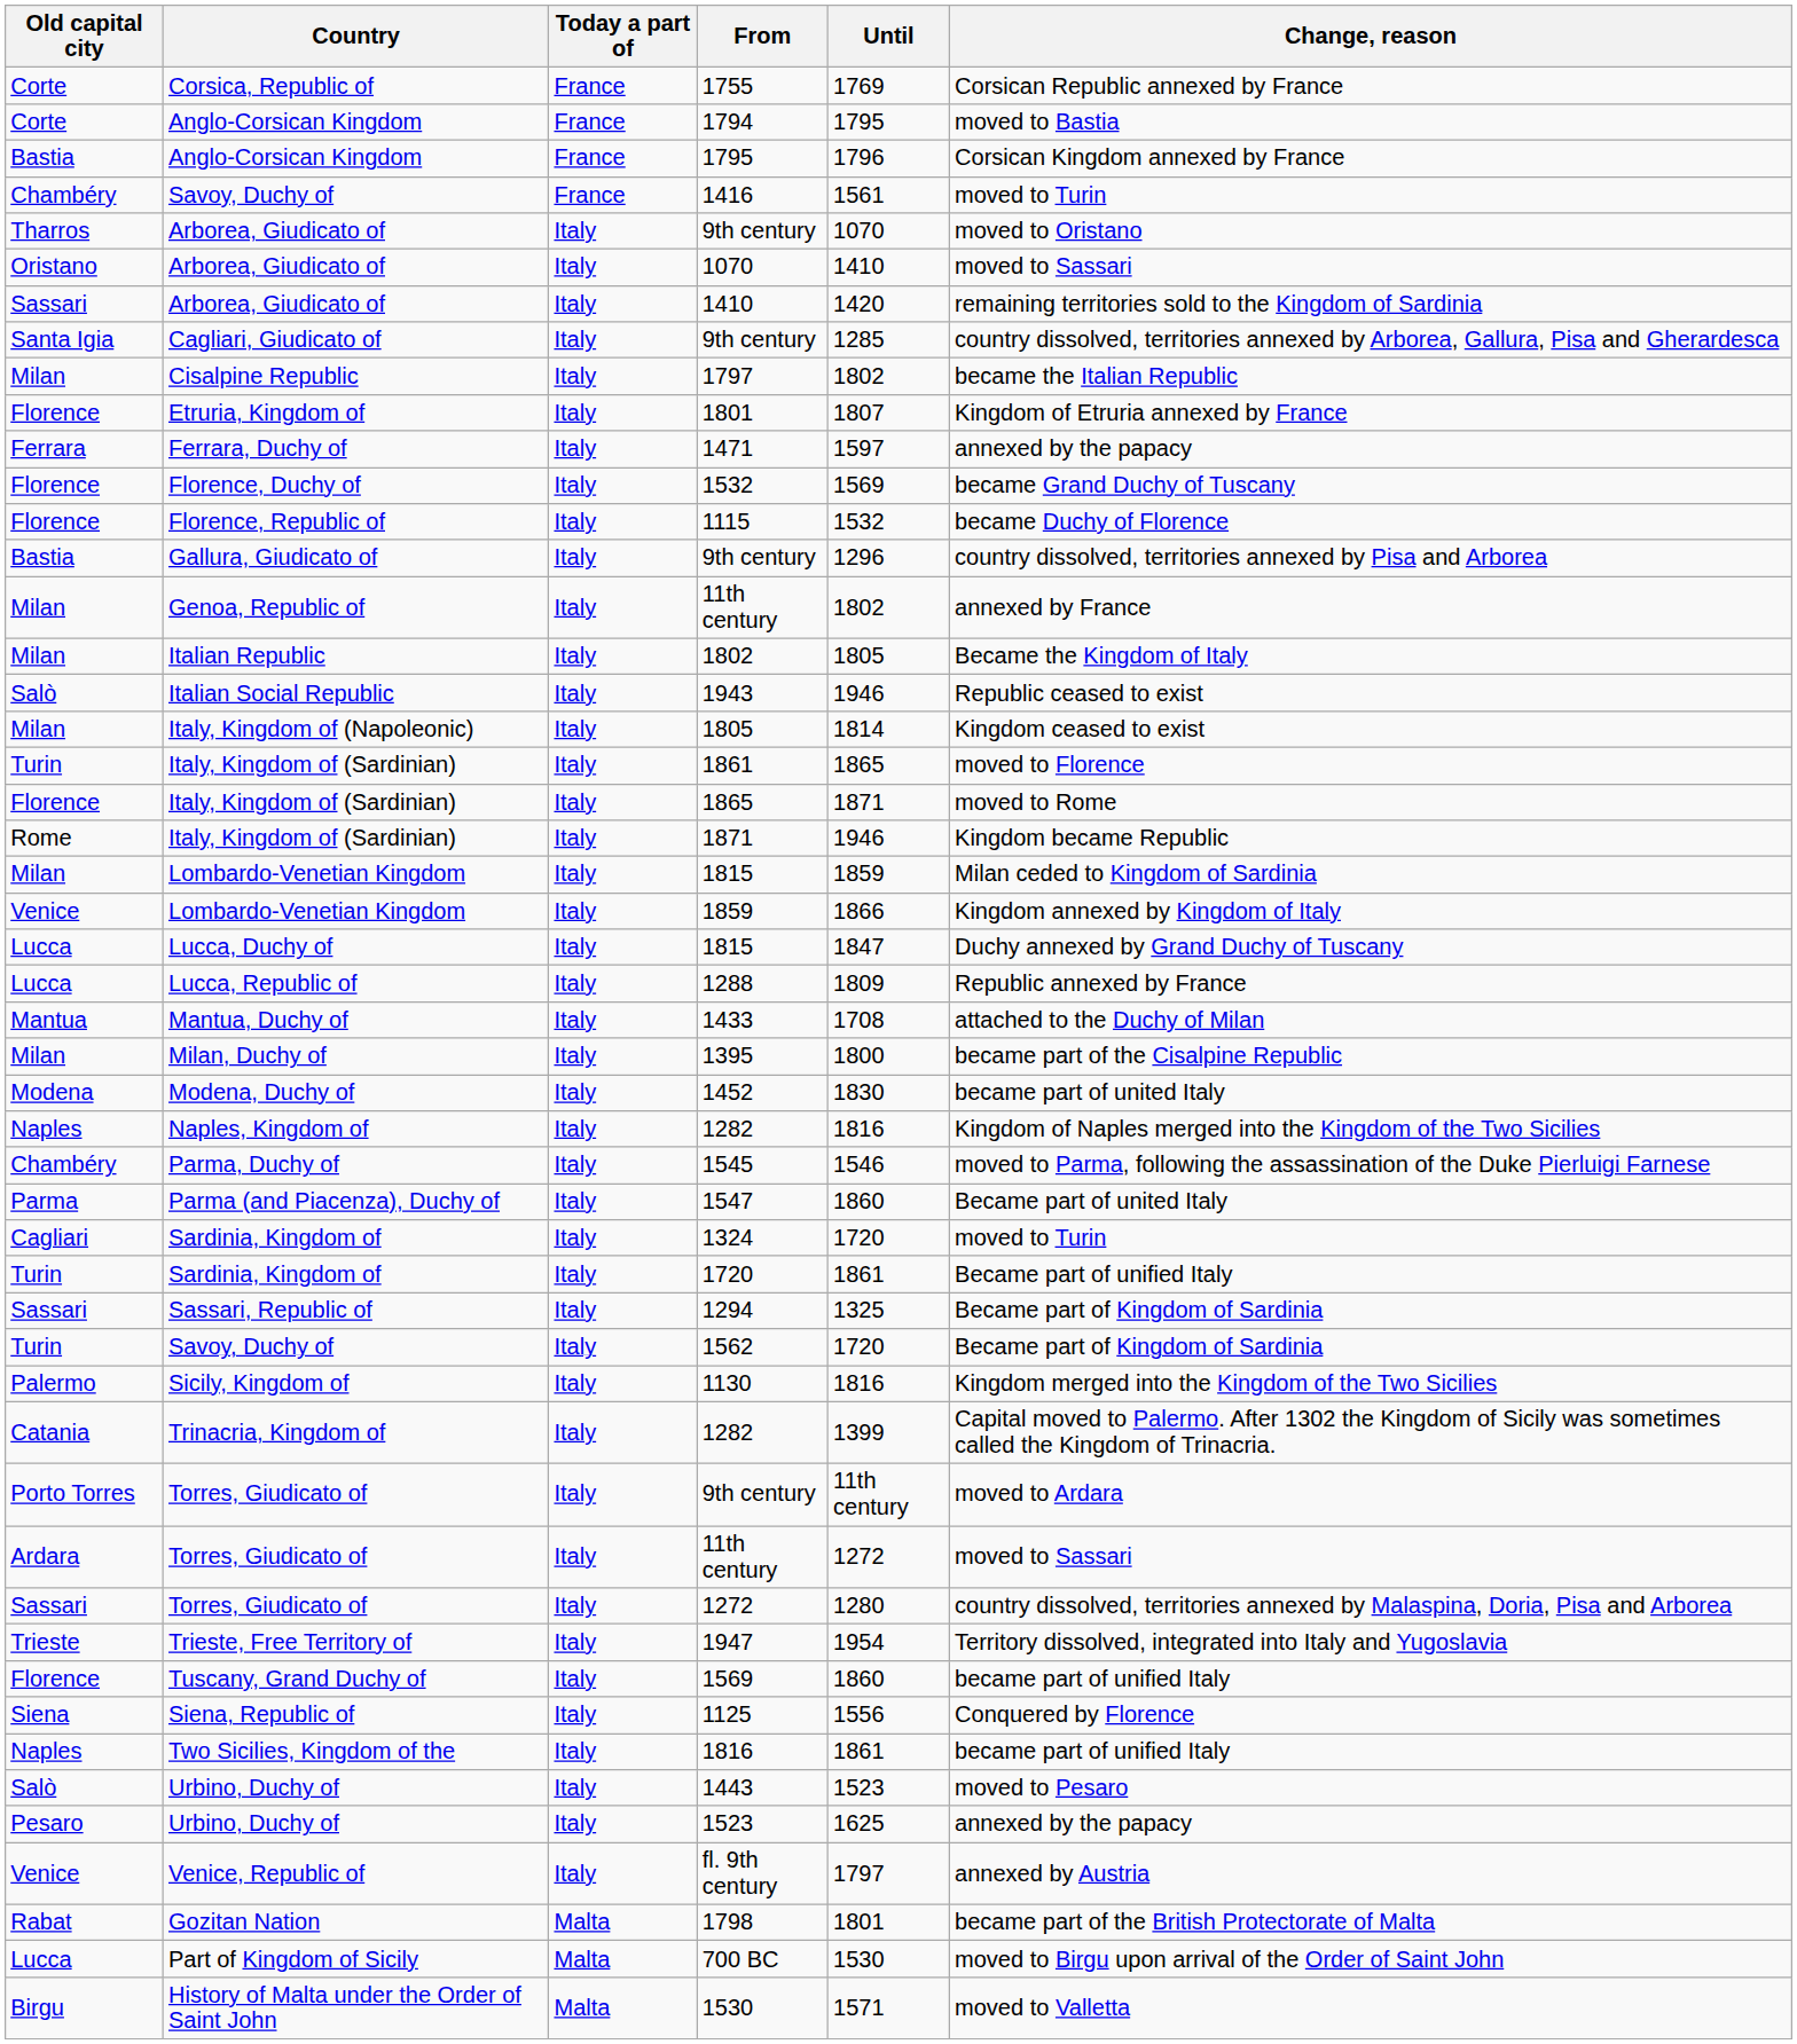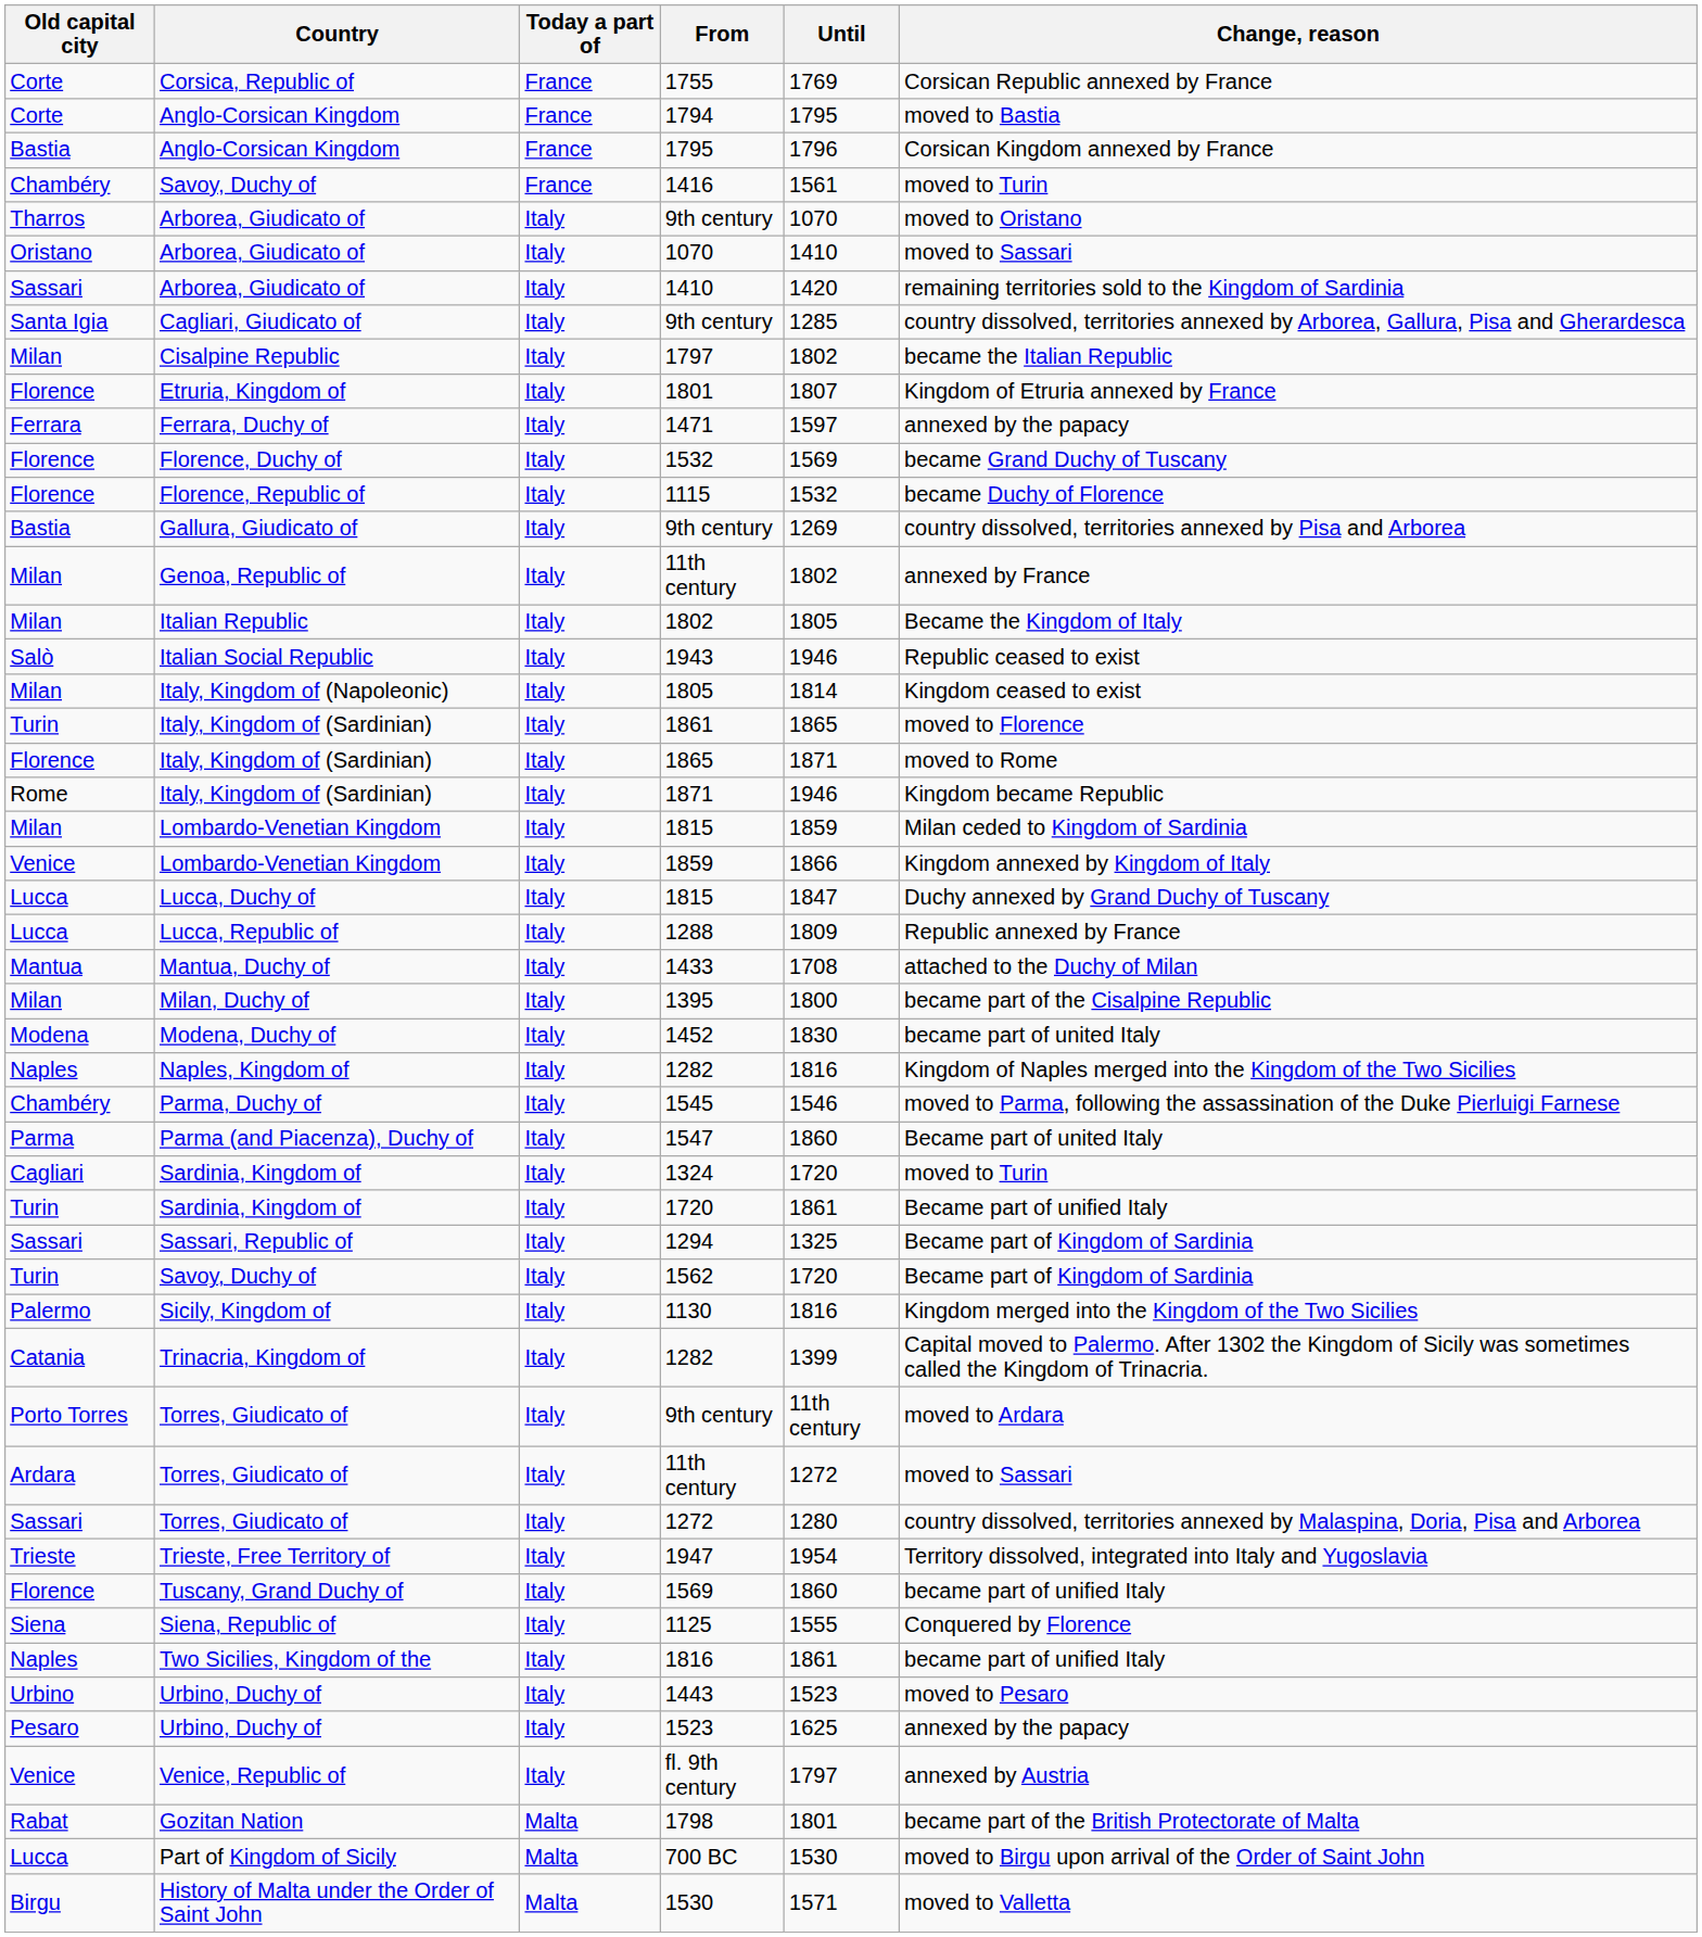 <table class="wikitable sortable">
 <tr>
 <th>Old capital city</th>
 <th>Country</th>
 <th>Today a part of</th>
 <th data-sort-type="number">From</th>
 <th data-sort-type="number">Until</th>
 <th>Change, reason</th>
 </tr>
 <tr>
 <td><a href='#'>Corte</a></td>
 <td><a href='#'>Corsica, Republic of</a></td>
 <td><a href='#'>France</a></td>
 <td>1755</td>
 <td>1769</td>
 <td>Corsican Republic annexed by France</td>
 </tr>
 <tr>
 <td><a href='#'>Corte</a></td>
 <td><a href='#'>Anglo-Corsican Kingdom</a></td>
 <td><a href='#'>France</a></td>
 <td>1794</td>
 <td>1795</td>
 <td>moved to <a href='#'>Bastia</a></td>
 </tr>
 <tr>
 <td><a href='#'>Bastia</a></td>
 <td><a href='#'>Anglo-Corsican Kingdom</a></td>
 <td><a href='#'>France</a></td>
 <td>1795</td>
 <td>1796</td>
 <td>Corsican Kingdom annexed by France</td>
 </tr>
 <tr>
 <td><a href='#'>Chambéry</a></td>
 <td><a href='#'>Savoy, Duchy of</a></td>
 <td><a href='#'>France</a></td>
 <td>1416</td>
 <td>1561</td>
 <td>moved to <a href='#'>Turin</a></td>
 </tr>
 <tr>
 <td><a href='#'>Tharros</a></td>
 <td><a href='#'>Arborea, Giudicato of</a></td>
 <td><a href='#'>Italy</a></td>
 <td data-sort-value="800">9th century</td>
 <td>1070</td>
 <td>moved to <a href='#'>Oristano</a></td>
 </tr>
 <tr>
 <td><a href='#'>Oristano</a></td>
 <td><a href='#'>Arborea, Giudicato of</a></td>
 <td><a href='#'>Italy</a></td>
 <td>1070</td>
 <td>1410</td>
 <td>moved to <a href='#'>Sassari</a></td>
 </tr>
 <tr>
 <td><a href='#'>Sassari</a></td>
 <td><a href='#'>Arborea, Giudicato of</a></td>
 <td><a href='#'>Italy</a></td>
 <td>1410</td>
 <td>1420</td>
 <td>remaining territories sold to the <a href='#'>Kingdom of Sardinia</a></td>
 </tr>
 <tr>
 <td><a href='#'>Santa Igia</a></td>
 <td><a href='#'>Cagliari, Giudicato of</a></td>
 <td><a href='#'>Italy</a></td>
 <td data-sort-value="800">9th century</td>
 <td>1285</td>
 <td>country dissolved, territories annexed by <a href='#'>Arborea</a>, <a href='#'>Gallura</a>, <a href='#'>Pisa</a> and <a href='#'>Gherardesca</a></td>
 </tr>
 <tr>
 <td><a href='#'>Milan</a></td>
 <td><a href='#'>Cisalpine Republic</a></td>
 <td><a href='#'>Italy</a></td>
 <td>1797</td>
 <td>1802</td>
 <td>became the <a href='#'>Italian Republic</a></td>
 </tr>
 <tr>
 <td><a href='#'>Florence</a></td>
 <td><a href='#'>Etruria, Kingdom of</a></td>
 <td><a href='#'>Italy</a></td>
 <td>1801</td>
 <td>1807</td>
 <td>Kingdom of Etruria annexed by <a href='#'>France</a></td>
 </tr>
 <tr>
 <td><a href='#'>Ferrara</a></td>
 <td><a href='#'>Ferrara, Duchy of</a></td>
 <td><a href='#'>Italy</a></td>
 <td>1471</td>
 <td>1597</td>
 <td>annexed by the papacy</td>
 </tr>
 <tr>
 <td><a href='#'>Florence</a></td>
 <td><a href='#'>Florence, Duchy of</a></td>
 <td><a href='#'>Italy</a></td>
 <td>1532</td>
 <td>1569</td>
 <td>became <a href='#'>Grand Duchy of Tuscany</a></td>
 </tr>
 <tr>
 <td><a href='#'>Florence</a></td>
 <td><a href='#'>Florence, Republic of</a></td>
 <td><a href='#'>Italy</a></td>
 <td>1115</td>
 <td>1532</td>
 <td>became <a href='#'>Duchy of Florence</a></td>
 </tr>
 <tr>
 <td><a href='#'>Bastia</a></td>
 <td><a href='#'>Gallura, Giudicato of</a></td>
 <td><a href='#'>Italy</a></td>
 <td data-sort-value="800">9th century</td>
-<td>1296</td>
+<td>1269</td>
 <td>country dissolved, territories annexed by <a href='#'>Pisa</a> and <a href='#'>Arborea</a></td>
 </tr>
 <tr>
 <td><a href='#'>Milan</a></td>
 <td><a href='#'>Genoa, Republic of</a></td>
 <td><a href='#'>Italy</a></td>
 <td data-sort-value="1000">11th century</td>
 <td>1802</td>
 <td>annexed by France</td>
 </tr>
 <tr>
 <td><a href='#'>Milan</a></td>
 <td><a href='#'>Italian Republic</a></td>
 <td><a href='#'>Italy</a></td>
 <td>1802</td>
 <td>1805</td>
 <td>Became the <a href='#'>Kingdom of Italy</a></td>
 </tr>
 <tr>
 <td><a href='#'>Salò</a></td>
 <td><a href='#'>Italian Social Republic</a></td>
 <td><a href='#'>Italy</a></td>
 <td>1943</td>
 <td>1946</td>
 <td>Republic ceased to exist</td>
 </tr>
 <tr>
 <td><a href='#'>Milan</a></td>
 <td><a href='#'>Italy, Kingdom of</a> (Napoleonic)</td>
 <td><a href='#'>Italy</a></td>
 <td>1805</td>
 <td>1814</td>
 <td>Kingdom ceased to exist</td>
 </tr>
 <tr>
 <td><a href='#'>Turin</a></td>
 <td><a href='#'>Italy, Kingdom of</a> (Sardinian)</td>
 <td><a href='#'>Italy</a></td>
 <td>1861</td>
 <td>1865</td>
 <td>moved to <a href='#'>Florence</a></td>
 </tr>
 <tr>
 <td><a href='#'>Florence</a></td>
 <td><a href='#'>Italy, Kingdom of</a> (Sardinian)</td>
 <td><a href='#'>Italy</a></td>
 <td>1865</td>
 <td>1871</td>
 <td>moved to Rome</td>
 </tr>
 <tr>
 <td>Rome</td>
 <td><a href='#'>Italy, Kingdom of</a> (Sardinian)</td>
 <td><a href='#'>Italy</a></td>
 <td>1871</td>
 <td>1946</td>
 <td>Kingdom became Republic</td>
 </tr>
 <tr>
 <td><a href='#'>Milan</a></td>
 <td><a href='#'>Lombardo-Venetian Kingdom</a></td>
 <td><a href='#'>Italy</a></td>
 <td>1815</td>
 <td>1859</td>
 <td>Milan ceded to <a href='#'>Kingdom of Sardinia</a></td>
 </tr>
 <tr>
 <td><a href='#'>Venice</a></td>
 <td><a href='#'>Lombardo-Venetian Kingdom</a></td>
 <td><a href='#'>Italy</a></td>
 <td>1859</td>
 <td>1866</td>
 <td>Kingdom annexed by <a href='#'>Kingdom of Italy</a></td>
 </tr>
 <tr>
 <td><a href='#'>Lucca</a></td>
 <td><a href='#'>Lucca, Duchy of</a></td>
 <td><a href='#'>Italy</a></td>
 <td>1815</td>
 <td>1847</td>
 <td>Duchy annexed by <a href='#'>Grand Duchy of Tuscany</a></td>
 </tr>
 <tr>
 <td><a href='#'>Lucca</a></td>
 <td><a href='#'>Lucca, Republic of</a></td>
 <td><a href='#'>Italy</a></td>
 <td>1288</td>
 <td>1809</td>
 <td>Republic annexed by France</td>
 </tr>
 <tr>
 <td><a href='#'>Mantua</a></td>
 <td><a href='#'>Mantua, Duchy of</a></td>
 <td><a href='#'>Italy</a></td>
 <td>1433</td>
 <td>1708</td>
 <td>attached to the <a href='#'>Duchy of Milan</a></td>
 </tr>
 <tr>
 <td><a href='#'>Milan</a></td>
 <td><a href='#'>Milan, Duchy of</a></td>
 <td><a href='#'>Italy</a></td>
 <td>1395</td>
 <td>1800</td>
 <td>became part of the <a href='#'>Cisalpine Republic</a></td>
 </tr>
 <tr>
 <td><a href='#'>Modena</a></td>
 <td><a href='#'>Modena, Duchy of</a></td>
 <td><a href='#'>Italy</a></td>
 <td>1452</td>
 <td>1830</td>
 <td>became part of united Italy</td>
 </tr>
 <tr>
 <td><a href='#'>Naples</a></td>
 <td><a href='#'>Naples, Kingdom of</a></td>
 <td><a href='#'>Italy</a></td>
 <td>1282</td>
 <td>1816</td>
 <td>Kingdom of Naples merged into the <a href='#'>Kingdom of the Two Sicilies</a></td>
 </tr>
 <tr>
 <td><a href='#'>Chambéry</a></td>
 <td><a href='#'>Parma, Duchy of</a></td>
 <td><a href='#'>Italy</a></td>
 <td>1545</td>
 <td>1546</td>
 <td>moved to <a href='#'>Parma</a>, following the assassination of the Duke <a href='#'>Pierluigi Farnese</a></td>
 </tr>
 <tr>
 <td><a href='#'>Parma</a></td>
 <td><a href='#'>Parma (and Piacenza), Duchy of</a></td>
 <td><a href='#'>Italy</a></td>
 <td>1547</td>
 <td>1860</td>
 <td>Became part of united Italy</td>
 </tr>
 <tr>
 <td><a href='#'>Cagliari</a></td>
 <td><a href='#'>Sardinia, Kingdom of</a></td>
 <td><a href='#'>Italy</a></td>
 <td>1324</td>
 <td>1720</td>
 <td>moved to <a href='#'>Turin</a></td>
 </tr>
 <tr>
 <td><a href='#'>Turin</a></td>
 <td><a href='#'>Sardinia, Kingdom of</a></td>
 <td><a href='#'>Italy</a></td>
 <td>1720</td>
 <td>1861</td>
 <td>Became part of unified Italy</td>
 </tr>
 <tr>
 <td><a href='#'>Sassari</a></td>
 <td><a href='#'>Sassari, Republic of</a></td>
 <td><a href='#'>Italy</a></td>
 <td>1294</td>
 <td>1325</td>
 <td>Became part of <a href='#'>Kingdom of Sardinia</a></td>
 </tr>
 <tr>
 <td><a href='#'>Turin</a></td>
 <td><a href='#'>Savoy, Duchy of</a></td>
 <td><a href='#'>Italy</a></td>
 <td>1562</td>
 <td>1720</td>
 <td>Became part of <a href='#'>Kingdom of Sardinia</a></td>
 </tr>
 <tr>
 <td><a href='#'>Palermo</a></td>
 <td><a href='#'>Sicily, Kingdom of</a></td>
 <td><a href='#'>Italy</a></td>
 <td>1130</td>
 <td>1816</td>
 <td>Kingdom merged into the <a href='#'>Kingdom of the Two Sicilies</a></td>
 </tr>
 <tr>
 <td><a href='#'>Catania</a></td>
 <td><a href='#'>Trinacria, Kingdom of</a></td>
 <td><a href='#'>Italy</a></td>
 <td>1282</td>
 <td>1399</td>
 <td>Capital moved to <a href='#'>Palermo</a>. After 1302 the Kingdom of Sicily was sometimes called the Kingdom of Trinacria.</td>
 </tr>
 <tr>
 <td><a href='#'>Porto Torres</a></td>
 <td><a href='#'>Torres, Giudicato of</a></td>
 <td><a href='#'>Italy</a></td>
 <td data-sort-value="800">9th century</td>
 <td data-sort-value="1000">11th century</td>
 <td>moved to <a href='#'>Ardara</a></td>
 </tr>
 <tr>
 <td><a href='#'>Ardara</a></td>
 <td><a href='#'>Torres, Giudicato of</a></td>
 <td><a href='#'>Italy</a></td>
 <td data-sort-value="1000">11th century</td>
 <td>1272</td>
 <td>moved to <a href='#'>Sassari</a></td>
 </tr>
 <tr>
 <td><a href='#'>Sassari</a></td>
 <td><a href='#'>Torres, Giudicato of</a></td>
 <td><a href='#'>Italy</a></td>
 <td>1272</td>
 <td>1280</td>
 <td>country dissolved, territories annexed by <a href='#'>Malaspina</a>, <a href='#'>Doria</a>, <a href='#'>Pisa</a> and <a href='#'>Arborea</a></td>
 </tr>
 <tr>
 <td><a href='#'>Trieste</a></td>
 <td><a href='#'>Trieste, Free Territory of</a></td>
 <td><a href='#'>Italy</a></td>
 <td>1947</td>
 <td>1954</td>
 <td>Territory dissolved, integrated into Italy and <a href='#'>Yugoslavia</a></td>
 </tr>
 <tr>
 <td><a href='#'>Florence</a></td>
 <td><a href='#'>Tuscany, Grand Duchy of</a></td>
 <td><a href='#'>Italy</a></td>
 <td>1569</td>
 <td>1860</td>
 <td>became part of unified Italy</td>
 </tr>
 <tr>
 <td><a href='#'>Siena</a></td>
 <td><a href='#'>Siena, Republic of</a></td>
 <td><a href='#'>Italy</a></td>
 <td>1125</td>
-<td>1556</td>
+<td>1555</td>
 <td>Conquered by <a href='#'>Florence</a></td>
 </tr>
 <tr>
 <td><a href='#'>Naples</a></td>
 <td><a href='#'>Two Sicilies, Kingdom of the</a></td>
 <td><a href='#'>Italy</a></td>
 <td>1816</td>
 <td>1861</td>
 <td>became part of unified Italy</td>
 </tr>
 <tr>
-<td><a href='#'>Salò</a></td>
+<td><a href='#'>Urbino</a></td>
 <td><a href='#'>Urbino, Duchy of</a></td>
 <td><a href='#'>Italy</a></td>
 <td>1443</td>
 <td>1523</td>
 <td>moved to <a href='#'>Pesaro</a></td>
 </tr>
 <tr>
 <td><a href='#'>Pesaro</a></td>
 <td><a href='#'>Urbino, Duchy of</a></td>
 <td><a href='#'>Italy</a></td>
 <td>1523</td>
 <td>1625</td>
 <td>annexed by the papacy</td>
 </tr>
 <tr>
 <td><a href='#'>Venice</a></td>
 <td><a href='#'>Venice, Republic of</a></td>
 <td><a href='#'>Italy</a></td>
 <td data-sort-value="800">fl. 9th century</td>
 <td>1797</td>
 <td>annexed by <a href='#'>Austria</a></td>
 </tr>
 <tr>
 <td><a href='#'>Rabat</a></td>
 <td><a href='#'>Gozitan Nation</a></td>
 <td><a href='#'>Malta</a></td>
 <td>1798</td>
 <td>1801</td>
 <td>became part of the <a href='#'>British Protectorate of Malta</a></td>
 </tr>
 <tr>
 <td><a href='#'>Lucca</a></td>
 <td>Part of <a href='#'>Kingdom of Sicily</a></td>
 <td><a href='#'>Malta</a></td>
 <td data-sort-value="-700">700 BC</td>
 <td>1530</td>
 <td>moved to <a href='#'>Birgu</a> upon arrival of the <a href='#'>Order of Saint John</a></td>
 </tr>
 <tr>
 <td><a href='#'>Birgu</a></td>
 <td><a href='#'>History of Malta under the Order of Saint John</a></td>
 <td><a href='#'>Malta</a></td>
 <td>1530</td>
 <td>1571</td>
 <td>moved to <a href='#'>Valletta</a></td>
 </tr>
 </table>
